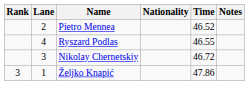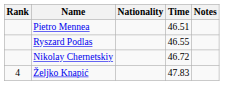 <table class="wikitable sortable" style="text-align:center">
 <tr>
 <th>Rank</th>
-<th>Lane</th>
 <th>Name</th>
 <th>Nationality</th>
 <th>Time</th>
 <th>Notes</th>
 </tr>
 <tr>
 <td></td>
-<td>2</td>
 <td align="left"><a href='#'>Pietro Mennea</a></td>
 <td align=left></td>
-<td>46.52</td>
+<td>46.51</td>
 <td></td>
 </tr>
 <tr>
 <td></td>
-<td>4</td>
 <td align="left"><a href='#'>Ryszard Podlas</a></td>
 <td align=left></td>
 <td>46.55</td>
 <td></td>
 </tr>
 <tr>
 <td></td>
-<td>3</td>
 <td align="left"><a href='#'>Nikolay Chernetskiy</a></td>
 <td align=left></td>
 <td>46.72</td>
 <td></td>
 </tr>
 <tr>
-<td>3</td>
-<td>1</td>
+<td>4</td>
 <td align="left"><a href='#'>Željko Knapić</a></td>
 <td align=left></td>
-<td>47.86</td>
+<td>47.83</td>
 <td></td>
 </tr>
 </table>
